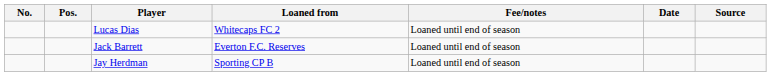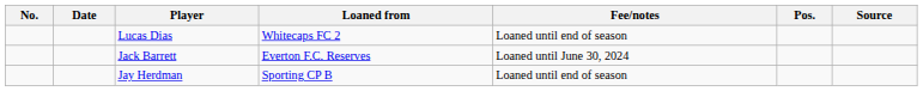 <table class="wikitable sortable" style="width:90%; text-align:center; font-size:95%; text-align:left;">
 <tr>
 <th>No.</th>
-<th>Pos.</th>
+<th>Date</th>
 <th>Player</th>
 <th>Loaned from</th>
 <th>Fee/notes</th>
-<th>Date</th>
+<th>Pos.</th>
 <th>Source</th>
 </tr>
 <tr>
 <td align=center></td>
-<td align=center></td>
+<td></td>
 <td align=Dias, Lucas> <a href='#'>Lucas Dias</a></td>
 <td> <a href='#'>Whitecaps FC 2</a></td>
 <td>Loaned until end of season</td>
-<td></td>
+<td align=center></td>
 <td></td>
 </tr>
 <tr>
 <td align=center></td>
-<td align=center></td>
+<td></td>
 <td align=Dias, Lucas> <a href='#'>Jack Barrett</a></td>
 <td> <a href='#'>Everton F.C. Reserves</a></td>
-<td>Loaned until end of season</td>
-<td></td>
+<td>Loaned until June 30, 2024</td>
+<td align=center></td>
 <td></td>
 </tr>
 <tr>
 <td align=center></td>
-<td align=center></td>
+<td></td>
 <td align=Herdman, Jay> <a href='#'>Jay Herdman</a></td>
 <td> <a href='#'>Sporting CP B</a></td>
 <td>Loaned until end of season</td>
-<td></td>
+<td align=center></td>
 <td></td>
 </tr>
 </table>
